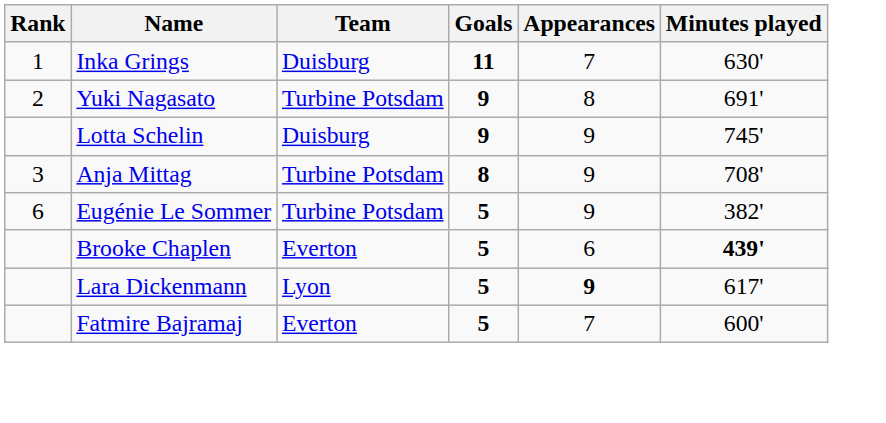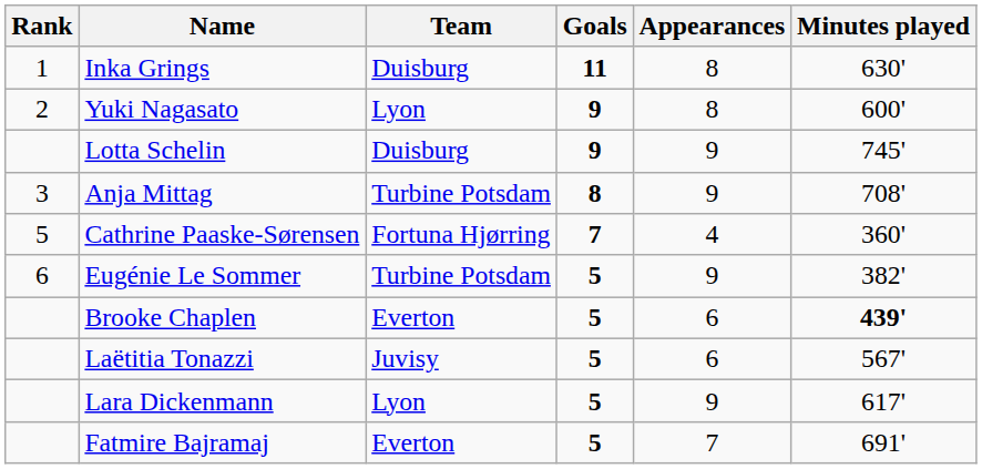 <table class="wikitable" style="text-align:center">
 <tr>
 <th>Rank</th>
 <th>Name</th>
 <th>Team</th>
 <th>Goals</th>
 <th>Appearances</th>
 <th>Minutes played</th>
 </tr>
 <tr>
 <td>1</td>
 <td align="left"> <a href='#'>Inka Grings</a></td>
 <td align="left"> <a href='#'>Duisburg</a></td>
 <td><strong>11</strong></td>
-<td>7</td>
+<td>8</td>
 <td>630'</td>
 </tr>
 <tr>
 <td>2</td>
 <td align="left"> <a href='#'>Yuki Nagasato</a></td>
-<td align="left"> <a href='#'>Turbine Potsdam</a></td>
+<td align="left"> <a href='#'>Lyon</a></td>
 <td><strong>9</strong></td>
 <td>8</td>
-<td>691'</td>
+<td>600'</td>
 </tr>
 <tr>
 <td></td>
 <td align="left"> <a href='#'>Lotta Schelin</a></td>
 <td align="left"> <a href='#'>Duisburg</a></td>
 <td><strong>9</strong></td>
 <td>9</td>
 <td>745'</td>
 </tr>
 <tr>
 <td>3</td>
 <td align="left"> <a href='#'>Anja Mittag</a></td>
 <td align="left"> <a href='#'>Turbine Potsdam</a></td>
 <td><strong>8</strong></td>
 <td>9</td>
 <td>708'</td>
+</tr>
+<tr>
+<td>5</td>
+<td align="left"> <a href='#'>Cathrine Paaske-Sørensen</a></td>
+<td align="left"> <a href='#'>Fortuna Hjørring</a></td>
+<td><strong>7</strong></td>
+<td>4</td>
+<td>360'</td>
 </tr>
 <tr>
 <td>6</td>
 <td align="left"> <a href='#'>Eugénie Le Sommer</a></td>
 <td align="left"> <a href='#'>Turbine Potsdam</a></td>
 <td><strong>5</strong></td>
 <td>9</td>
 <td>382'</td>
 </tr>
 <tr>
 <td></td>
 <td align="left"> <a href='#'>Brooke Chaplen</a></td>
 <td align="left"> <a href='#'>Everton</a></td>
 <td><strong>5</strong></td>
 <td>6</td>
 <td><strong>439'</strong></td>
 </tr>
 <tr>
 <td></td>
+<td align="left"> <a href='#'>Laëtitia Tonazzi</a></td>
+<td align="left"> <a href='#'>Juvisy</a></td>
+<td><strong>5</strong></td>
+<td>6</td>
+<td>567'</td>
+</tr>
+<tr>
+<td></td>
 <td align="left"> <a href='#'>Lara Dickenmann</a></td>
 <td align="left"> <a href='#'>Lyon</a></td>
 <td><strong>5</strong></td>
-<td><strong>9</strong></td>
+<td>9</td>
 <td>617'</td>
 </tr>
 <tr>
 <td></td>
 <td align="left"> <a href='#'>Fatmire Bajramaj</a></td>
 <td align="left"> <a href='#'>Everton</a></td>
 <td><strong>5</strong></td>
 <td>7</td>
-<td>600'</td>
+<td>691'</td>
 </tr>
 </table>
